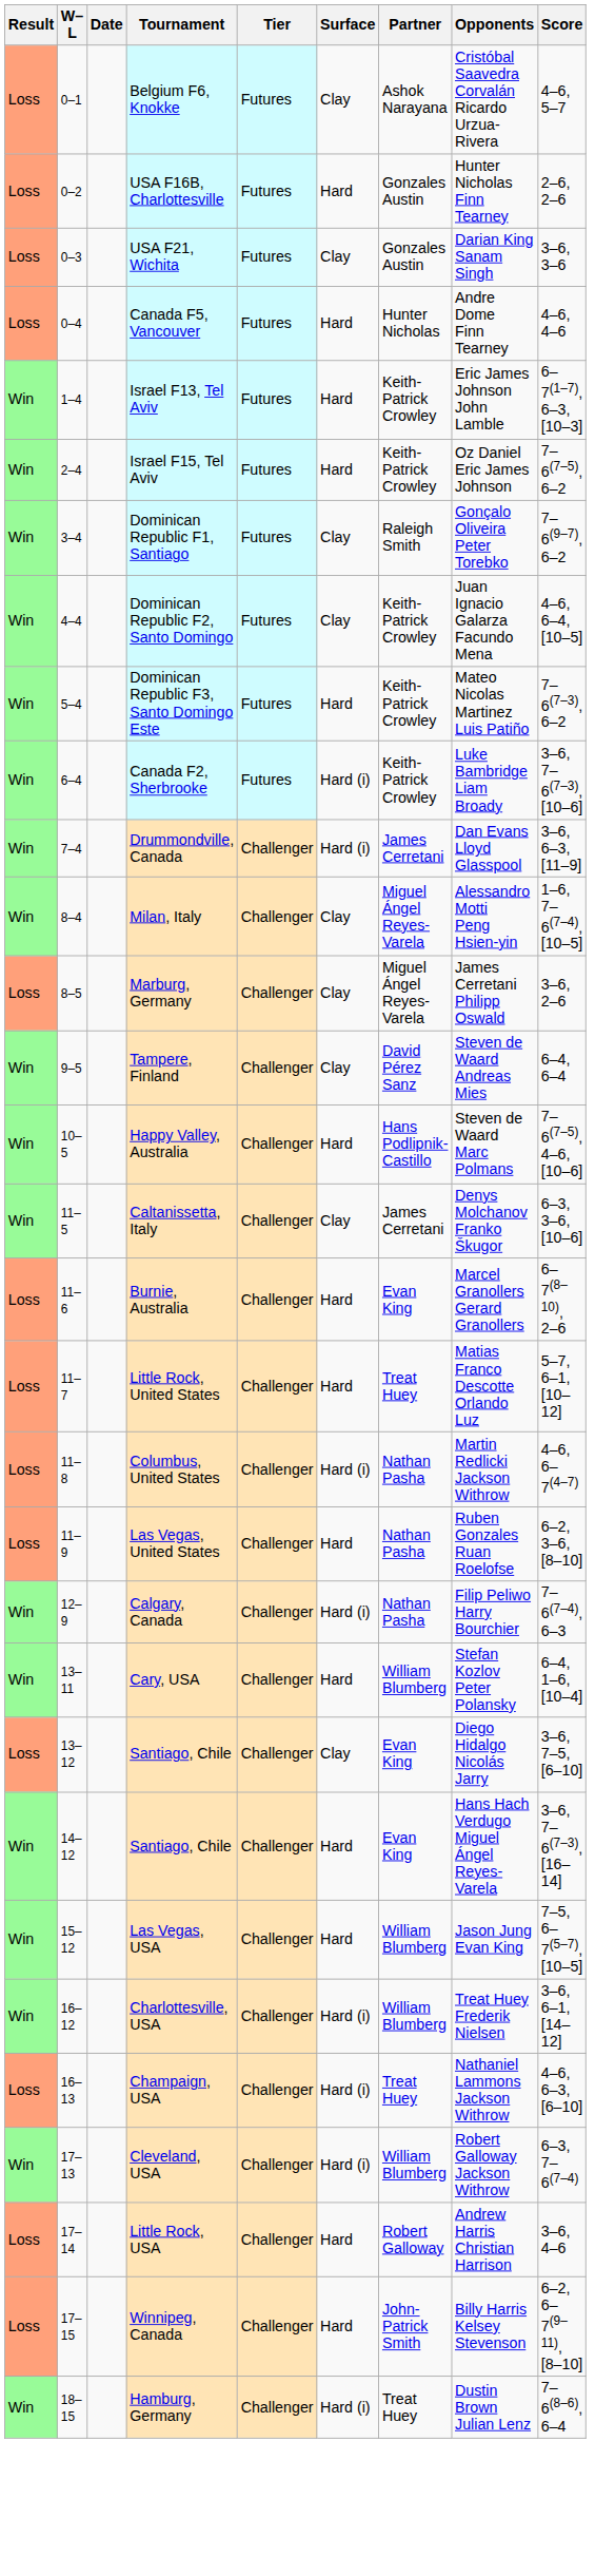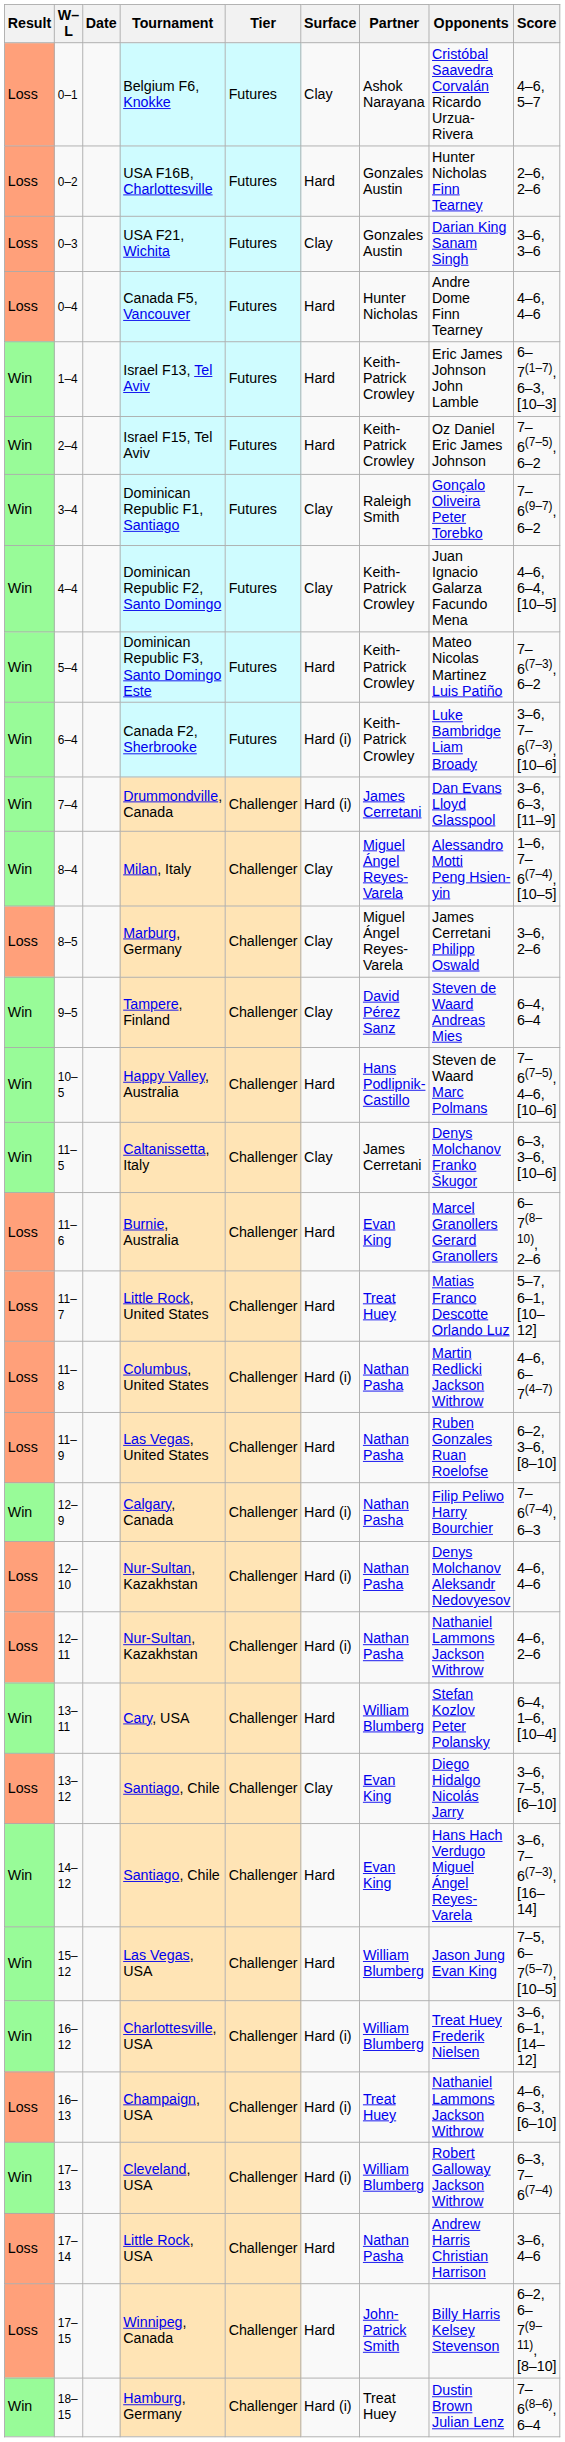 <table class="sortable wikitable">
 <tr>
 <th>Result</th>
 <th class="unsortable">W–L</th>
 <th>Date</th>
 <th>Tournament</th>
 <th>Tier</th>
 <th>Surface</th>
 <th>Partner</th>
 <th>Opponents</th>
 <th class="unsortable">Score</th>
 </tr>
 <tr>
 <td bgcolor=FFA07A>Loss</td>
 <td><small>0–1</small></td>
 <td></td>
 <td style="background:#cffcff;">Belgium F6, <a href='#'>Knokke</a></td>
 <td style="background:#cffcff;">Futures</td>
 <td>Clay</td>
 <td> Ashok Narayana</td>
 <td> <a href='#'>Cristóbal Saavedra Corvalán</a><br> Ricardo Urzua-Rivera</td>
 <td>4–6, 5–7</td>
 </tr>
 <tr>
 <td bgcolor=FFA07A>Loss</td>
 <td><small>0–2</small></td>
 <td></td>
 <td style="background:#cffcff;">USA F16B, <a href='#'>Charlottesville</a></td>
 <td style="background:#cffcff;">Futures</td>
 <td>Hard</td>
 <td> Gonzales Austin</td>
 <td> Hunter Nicholas<br> <a href='#'>Finn Tearney</a></td>
 <td>2–6, 2–6</td>
 </tr>
 <tr>
 <td bgcolor=FFA07A>Loss</td>
 <td><small>0–3</small></td>
 <td></td>
 <td style="background:#cffcff;">USA F21, <a href='#'>Wichita</a></td>
 <td style="background:#cffcff;">Futures</td>
 <td>Clay</td>
 <td> Gonzales Austin</td>
 <td> <a href='#'>Darian King</a><br> <a href='#'>Sanam Singh</a></td>
 <td>3–6, 3–6</td>
 </tr>
 <tr>
 <td bgcolor=FFA07A>Loss</td>
 <td><small>0–4</small></td>
 <td></td>
 <td style="background:#cffcff;">Canada F5, <a href='#'>Vancouver</a></td>
 <td style="background:#cffcff;">Futures</td>
 <td>Hard</td>
 <td> Hunter Nicholas</td>
 <td> Andre Dome<br> Finn Tearney</td>
 <td>4–6, 4–6</td>
 </tr>
 <tr>
 <td bgcolor=98FB98>Win</td>
 <td><small>1–4</small></td>
 <td></td>
 <td style="background:#cffcff;">Israel F13, <a href='#'>Tel Aviv</a></td>
 <td style="background:#cffcff;">Futures</td>
 <td>Hard</td>
 <td> Keith-Patrick Crowley</td>
 <td> Eric James Johnson<br> John Lamble</td>
 <td>6–7<sup>(1–7)</sup>, 6–3, [10–3]</td>
 </tr>
 <tr>
 <td bgcolor=98FB98>Win</td>
 <td><small>2–4</small></td>
 <td></td>
 <td style="background:#cffcff;">Israel F15, Tel Aviv</td>
 <td style="background:#cffcff;">Futures</td>
 <td>Hard</td>
 <td> Keith-Patrick Crowley</td>
 <td> Oz Daniel<br> Eric James Johnson</td>
 <td>7–6<sup>(7–5)</sup>, 6–2</td>
 </tr>
 <tr>
 <td bgcolor=98FB98>Win</td>
 <td><small>3–4</small></td>
 <td></td>
 <td style="background:#cffcff;">Dominican Republic F1, <a href='#'>Santiago</a></td>
 <td style="background:#cffcff;">Futures</td>
 <td>Clay</td>
 <td> Raleigh Smith</td>
 <td> <a href='#'>Gonçalo Oliveira</a><br> <a href='#'>Peter Torebko</a></td>
 <td>7–6<sup>(9–7)</sup>, 6–2</td>
 </tr>
 <tr>
 <td bgcolor=98FB98>Win</td>
 <td><small>4–4</small></td>
 <td></td>
 <td style="background:#cffcff;">Dominican Republic F2, <a href='#'>Santo Domingo</a></td>
 <td style="background:#cffcff;">Futures</td>
 <td>Clay</td>
 <td> Keith-Patrick Crowley</td>
 <td> Juan Ignacio Galarza<br> Facundo Mena</td>
 <td>4–6, 6–4, [10–5]</td>
 </tr>
 <tr>
 <td bgcolor=98FB98>Win</td>
 <td><small>5–4</small></td>
 <td></td>
 <td style="background:#cffcff;">Dominican Republic F3, <a href='#'>Santo Domingo Este</a></td>
 <td style="background:#cffcff;">Futures</td>
 <td>Hard</td>
 <td> Keith-Patrick Crowley</td>
 <td> Mateo Nicolas Martinez<br> <a href='#'>Luis Patiño</a></td>
 <td>7–6<sup>(7–3)</sup>, 6–2</td>
 </tr>
 <tr>
 <td bgcolor=98FB98>Win</td>
 <td><small>6–4</small></td>
 <td></td>
 <td style="background:#cffcff;">Canada F2, <a href='#'>Sherbrooke</a></td>
 <td style="background:#cffcff;">Futures</td>
 <td>Hard (i)</td>
 <td> Keith-Patrick Crowley</td>
 <td> <a href='#'>Luke Bambridge</a><br> <a href='#'>Liam Broady</a></td>
 <td>3–6, 7–6<sup>(7–3)</sup>, [10–6]</td>
 </tr>
 <tr>
 <td bgcolor=98FB98>Win</td>
 <td><small>7–4</small></td>
 <td><a href='#'></a></td>
 <td style="background:moccasin;"><a href='#'>Drummondville</a>, Canada</td>
 <td style="background:moccasin;">Challenger</td>
 <td>Hard (i)</td>
 <td> <a href='#'>James Cerretani</a></td>
 <td> <a href='#'>Dan Evans</a><br> <a href='#'>Lloyd Glasspool</a></td>
 <td>3–6, 6–3, [11–9]</td>
 </tr>
 <tr>
 <td bgcolor=98FB98>Win</td>
 <td><small>8–4</small></td>
 <td><a href='#'></a></td>
 <td style="background:moccasin;"><a href='#'>Milan</a>, Italy</td>
 <td style="background:moccasin;">Challenger</td>
 <td>Clay</td>
 <td> <a href='#'>Miguel Ángel Reyes-Varela</a></td>
 <td> <a href='#'>Alessandro Motti</a><br> <a href='#'>Peng Hsien-yin</a></td>
 <td>1–6, 7–6<sup>(7–4)</sup>, [10–5]</td>
 </tr>
 <tr>
 <td bgcolor=FFA07A>Loss</td>
 <td><small>8–5</small></td>
 <td><a href='#'></a></td>
 <td style="background:moccasin;"><a href='#'>Marburg</a>, Germany</td>
 <td style="background:moccasin;">Challenger</td>
 <td>Clay</td>
 <td> Miguel Ángel Reyes-Varela</td>
 <td> James Cerretani<br> <a href='#'>Philipp Oswald</a></td>
 <td>3–6, 2–6</td>
 </tr>
 <tr>
 <td bgcolor=98FB98>Win</td>
 <td><small>9–5</small></td>
 <td><a href='#'></a></td>
 <td style="background:moccasin;"><a href='#'>Tampere</a>, Finland</td>
 <td style="background:moccasin;">Challenger</td>
 <td>Clay</td>
 <td> <a href='#'>David Pérez Sanz</a></td>
 <td> <a href='#'>Steven de Waard</a><br> <a href='#'>Andreas Mies</a></td>
 <td>6–4, 6–4</td>
 </tr>
 <tr>
 <td bgcolor=98FB98>Win</td>
 <td><small>10–5</small></td>
 <td><a href='#'></a></td>
 <td style="background:moccasin;"><a href='#'>Happy Valley</a>, Australia</td>
 <td style="background:moccasin;">Challenger</td>
 <td>Hard</td>
 <td> <a href='#'>Hans Podlipnik-Castillo</a></td>
 <td> Steven de Waard<br> <a href='#'>Marc Polmans</a></td>
 <td>7–6<sup>(7–5)</sup>, 4–6, [10–6]</td>
 </tr>
 <tr>
 <td bgcolor=98FB98>Win</td>
 <td><small>11–5</small></td>
 <td><a href='#'></a></td>
 <td style="background:moccasin;"><a href='#'>Caltanissetta</a>, Italy</td>
 <td style="background:moccasin;">Challenger</td>
 <td>Clay</td>
 <td> James Cerretani</td>
 <td> <a href='#'>Denys Molchanov</a><br> <a href='#'>Franko Škugor</a></td>
 <td>6–3, 3–6, [10–6]</td>
 </tr>
 <tr>
 <td bgcolor=FFA07A>Loss</td>
 <td><small>11–6</small></td>
 <td><a href='#'></a></td>
 <td style="background:moccasin;"><a href='#'>Burnie</a>, Australia</td>
 <td style="background:moccasin;">Challenger</td>
 <td>Hard</td>
 <td> <a href='#'>Evan King</a></td>
 <td> <a href='#'>Marcel Granollers</a><br> <a href='#'>Gerard Granollers</a></td>
 <td>6–7<sup>(8–10)</sup>, 2–6</td>
 </tr>
 <tr>
 <td bgcolor=FFA07A>Loss</td>
 <td><small>11–7</small></td>
 <td><a href='#'></a></td>
 <td style="background:moccasin;"><a href='#'>Little Rock</a>, United States</td>
 <td style="background:moccasin;">Challenger</td>
 <td>Hard</td>
 <td> <a href='#'>Treat Huey</a></td>
 <td> <a href='#'>Matias Franco Descotte</a><br> <a href='#'>Orlando Luz</a></td>
 <td>5–7, 6–1, [10–12]</td>
 </tr>
 <tr>
 <td bgcolor=FFA07A>Loss</td>
 <td><small>11–8</small></td>
 <td><a href='#'></a></td>
 <td style="background:moccasin;"><a href='#'>Columbus</a>, United States</td>
 <td style="background:moccasin;">Challenger</td>
 <td>Hard (i)</td>
 <td> <a href='#'>Nathan Pasha</a></td>
 <td> <a href='#'>Martin Redlicki</a><br> <a href='#'>Jackson Withrow</a></td>
 <td>4–6, 6–7<sup>(4–7)</sup></td>
 </tr>
 <tr>
 <td bgcolor=FFA07A>Loss</td>
 <td><small>11–9</small></td>
 <td><a href='#'></a></td>
 <td style="background:moccasin;"><a href='#'>Las Vegas</a>, United States</td>
 <td style="background:moccasin;">Challenger</td>
 <td>Hard</td>
 <td> <a href='#'>Nathan Pasha</a></td>
 <td> <a href='#'>Ruben Gonzales</a><br> <a href='#'>Ruan Roelofse</a></td>
 <td>6–2, 3–6, [8–10]</td>
 </tr>
 <tr>
 <td bgcolor=98FB98>Win</td>
 <td><small>12–9</small></td>
 <td><a href='#'></a></td>
 <td style="background:moccasin;"><a href='#'>Calgary</a>, Canada</td>
 <td style="background:moccasin;">Challenger</td>
 <td>Hard (i)</td>
 <td> <a href='#'>Nathan Pasha</a></td>
 <td> <a href='#'>Filip Peliwo</a><br> <a href='#'>Harry Bourchier</a></td>
 <td>7–6<sup>(7–4)</sup>, 6–3</td>
 </tr>
 <tr>
+<td bgcolor=FFA07A>Loss</td>
+<td><small>12–10</small></td>
+<td><a href='#'></a></td>
+<td style="background:moccasin;"><a href='#'>Nur-Sultan</a>, Kazakhstan</td>
+<td style="background:moccasin;">Challenger</td>
+<td>Hard (i)</td>
+<td> <a href='#'>Nathan Pasha</a></td>
+<td> <a href='#'>Denys Molchanov</a><br> <a href='#'>Aleksandr Nedovyesov</a></td>
+<td>4–6, 4–6</td>
+</tr>
+<tr>
+<td bgcolor=FFA07A>Loss</td>
+<td><small>12–11</small></td>
+<td><a href='#'></a></td>
+<td style="background:moccasin;"><a href='#'>Nur-Sultan</a>, Kazakhstan</td>
+<td style="background:moccasin;">Challenger</td>
+<td>Hard (i)</td>
+<td> <a href='#'>Nathan Pasha</a></td>
+<td> <a href='#'>Nathaniel Lammons</a><br> <a href='#'>Jackson Withrow</a></td>
+<td>4–6, 2–6</td>
+</tr>
+<tr>
 <td bgcolor=98FB98>Win</td>
 <td><small>13–11</small></td>
 <td><a href='#'></a></td>
 <td style="background:moccasin;"><a href='#'>Cary</a>, USA</td>
 <td style="background:moccasin;">Challenger</td>
 <td>Hard</td>
 <td> <a href='#'>William Blumberg</a></td>
 <td> <a href='#'>Stefan Kozlov</a><br> <a href='#'>Peter Polansky</a></td>
 <td>6–4, 1–6, [10–4]</td>
 </tr>
 <tr>
 <td bgcolor=FFA07A>Loss</td>
 <td><small>13–12</small></td>
 <td><a href='#'></a></td>
 <td style="background:moccasin;"><a href='#'>Santiago</a>, Chile</td>
 <td style="background:moccasin;">Challenger</td>
 <td>Clay</td>
 <td> <a href='#'>Evan King</a></td>
 <td> <a href='#'>Diego Hidalgo</a><br> <a href='#'>Nicolás Jarry</a></td>
 <td>3–6, 7–5, [6–10]</td>
 </tr>
 <tr>
 <td bgcolor=98FB98>Win</td>
 <td><small>14–12</small></td>
 <td><a href='#'></a></td>
 <td style="background:moccasin;"><a href='#'>Santiago</a>, Chile</td>
 <td style="background:moccasin;">Challenger</td>
 <td>Hard</td>
 <td> <a href='#'>Evan King</a></td>
 <td> <a href='#'>Hans Hach Verdugo</a><br> <a href='#'>Miguel Ángel Reyes-Varela</a></td>
 <td>3–6, 7–6<sup>(7–3)</sup>, [16–14]</td>
 </tr>
 <tr>
 <td bgcolor=98FB98>Win</td>
 <td><small>15–12</small></td>
 <td><a href='#'></a></td>
 <td style="background:moccasin;"><a href='#'>Las Vegas</a>, USA</td>
 <td style="background:moccasin;">Challenger</td>
 <td>Hard</td>
 <td> <a href='#'>William Blumberg</a></td>
 <td> <a href='#'>Jason Jung</a><br> <a href='#'>Evan King</a></td>
 <td>7–5, 6–7<sup>(5–7)</sup>, [10–5]</td>
 </tr>
 <tr>
 <td bgcolor=98FB98>Win</td>
 <td><small>16–12</small></td>
 <td><a href='#'></a></td>
 <td style="background:moccasin;"><a href='#'>Charlottesville</a>, USA</td>
 <td style="background:moccasin;">Challenger</td>
 <td>Hard (i)</td>
 <td> <a href='#'>William Blumberg</a></td>
 <td> <a href='#'>Treat Huey</a><br> <a href='#'>Frederik Nielsen</a></td>
 <td>3–6, 6–1, [14–12]</td>
 </tr>
 <tr>
 <td bgcolor=FFA07A>Loss</td>
 <td><small>16–13</small></td>
 <td><a href='#'></a></td>
 <td style="background:moccasin;"><a href='#'>Champaign</a>, USA</td>
 <td style="background:moccasin;">Challenger</td>
 <td>Hard (i)</td>
 <td> <a href='#'>Treat Huey</a></td>
 <td> <a href='#'>Nathaniel Lammons</a><br> <a href='#'>Jackson Withrow</a></td>
 <td>4–6, 6–3, [6–10]</td>
 </tr>
 <tr>
 <td bgcolor=98FB98>Win</td>
 <td><small>17–13</small></td>
 <td><a href='#'></a></td>
 <td style="background:moccasin;"><a href='#'>Cleveland</a>, USA</td>
 <td style="background:moccasin;">Challenger</td>
 <td>Hard (i)</td>
 <td> <a href='#'>William Blumberg</a></td>
 <td> <a href='#'>Robert Galloway</a><br> <a href='#'>Jackson Withrow</a></td>
 <td>6–3, 7–6<sup>(7–4)</sup></td>
 </tr>
 <tr>
 <td bgcolor=FFA07A>Loss</td>
 <td><small>17–14</small></td>
 <td><a href='#'></a></td>
 <td style="background:moccasin;"><a href='#'>Little Rock</a>, USA</td>
 <td style="background:moccasin;">Challenger</td>
 <td>Hard</td>
-<td> <a href='#'>Robert Galloway</a></td>
+<td> <a href='#'>Nathan Pasha</a></td>
 <td> <a href='#'>Andrew Harris</a><br> <a href='#'>Christian Harrison</a></td>
 <td>3–6, 4–6</td>
 </tr>
 <tr>
 <td bgcolor=FFA07A>Loss</td>
 <td><small>17–15</small></td>
 <td><a href='#'></a></td>
 <td style="background:moccasin;"><a href='#'>Winnipeg</a>, Canada</td>
 <td style="background:moccasin;">Challenger</td>
 <td>Hard</td>
 <td> <a href='#'>John-Patrick Smith</a></td>
 <td> <a href='#'>Billy Harris</a><br> <a href='#'>Kelsey Stevenson</a></td>
 <td>6–2, 6–7<sup>(9–11)</sup>, [8–10]</td>
 </tr>
 <tr>
 <td bgcolor=98FB98>Win</td>
 <td><small>18–15</small></td>
 <td><a href='#'></a></td>
 <td bgcolor=moccasin><a href='#'>Hamburg</a>, Germany</td>
 <td bgcolor=moccasin>Challenger</td>
 <td>Hard (i)</td>
 <td> Treat Huey</td>
 <td> <a href='#'>Dustin Brown</a><br> <a href='#'>Julian Lenz</a></td>
 <td>7–6<sup>(8–6)</sup>, 6–4</td>
 </tr>
 </table>
